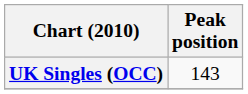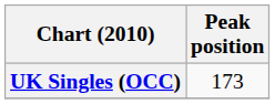 <table class="wikitable sortable plainrowheaders" style="text-align:center">
 <tr>
 <th scope="col">Chart (2010)</th>
 <th scope="col">Peak<br>position</th>
 </tr>
 <tr>
 <th scope="row"><a href='#'>UK Singles</a> (<a href='#'>OCC</a>)</th>
-<td>143</td>
+<td>173</td>
 </tr>
 <tr>
 </tr>
 </table>
